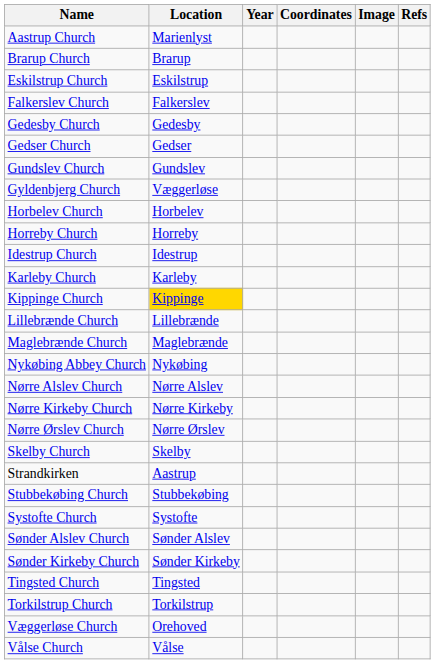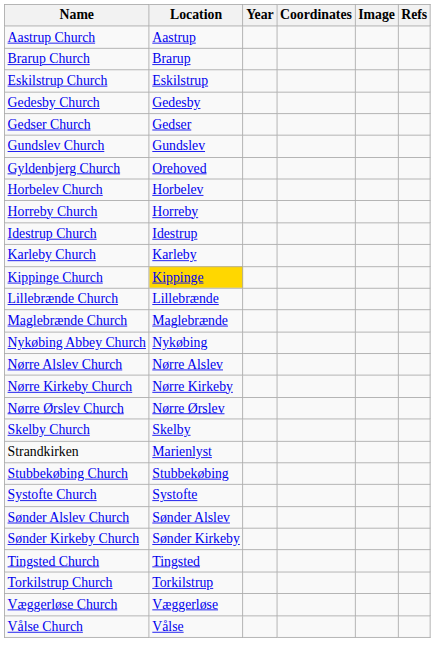 <table class="wikitable sortable">
 <tr>
 <th>Name</th>
 <th>Location</th>
 <th>Year</th>
 <th>Coordinates</th>
 <th>Image</th>
 <th>Refs</th>
 </tr>
 <tr>
 <td><a href='#'>Aastrup Church</a></td>
-<td><a href='#'>Marienlyst</a></td>
+<td><a href='#'>Aastrup</a></td>
 <td></td>
 <td></td>
 <td></td>
 <td></td>
 </tr>
 <tr>
 <td><a href='#'>Brarup Church</a></td>
 <td><a href='#'>Brarup</a></td>
 <td></td>
 <td></td>
 <td></td>
 <td></td>
 </tr>
 <tr>
 <td><a href='#'>Eskilstrup Church</a></td>
 <td><a href='#'>Eskilstrup</a></td>
-<td></td>
-<td></td>
-<td></td>
-<td></td>
-</tr>
-<tr>
-<td><a href='#'>Falkerslev Church</a></td>
-<td><a href='#'>Falkerslev</a></td>
 <td></td>
 <td></td>
 <td></td>
 <td></td>
 </tr>
 <tr>
 <td><a href='#'>Gedesby Church</a></td>
 <td><a href='#'>Gedesby</a></td>
 <td></td>
 <td></td>
 <td></td>
 <td></td>
 </tr>
 <tr>
 <td><a href='#'>Gedser Church</a></td>
 <td><a href='#'>Gedser</a></td>
 <td></td>
 <td></td>
 <td></td>
 <td></td>
 </tr>
 <tr>
 <td><a href='#'>Gundslev Church</a></td>
 <td><a href='#'>Gundslev</a></td>
 <td></td>
 <td></td>
 <td></td>
 <td></td>
 </tr>
 <tr>
 <td><a href='#'>Gyldenbjerg Church</a></td>
-<td><a href='#'>Væggerløse</a></td>
+<td><a href='#'>Orehoved</a></td>
 <td></td>
 <td></td>
 <td></td>
 <td></td>
 </tr>
 <tr>
 <td><a href='#'>Horbelev Church</a></td>
 <td><a href='#'>Horbelev</a></td>
 <td></td>
 <td></td>
 <td></td>
 <td></td>
 </tr>
 <tr>
 <td><a href='#'>Horreby Church</a></td>
 <td><a href='#'>Horreby</a></td>
 <td></td>
 <td></td>
 <td></td>
 <td></td>
 </tr>
 <tr>
 <td><a href='#'>Idestrup Church</a></td>
 <td><a href='#'>Idestrup</a></td>
 <td></td>
 <td></td>
 <td></td>
 <td></td>
 </tr>
 <tr>
 <td><a href='#'>Karleby Church</a></td>
 <td><a href='#'>Karleby</a></td>
 <td></td>
 <td></td>
 <td></td>
 <td></td>
 </tr>
 <tr>
 <td><a href='#'>Kippinge Church</a></td>
 <td style="background: gold;"><a href='#'>Kippinge</a></td>
 <td></td>
 <td></td>
 <td></td>
 <td></td>
 </tr>
 <tr>
 <td><a href='#'>Lillebrænde Church</a></td>
 <td><a href='#'>Lillebrænde</a></td>
 <td></td>
 <td></td>
 <td></td>
 <td></td>
 </tr>
 <tr>
 <td><a href='#'>Maglebrænde Church</a></td>
 <td><a href='#'>Maglebrænde</a></td>
 <td></td>
 <td></td>
 <td></td>
 <td></td>
 </tr>
 <tr>
 <td><a href='#'>Nykøbing Abbey Church</a></td>
 <td><a href='#'>Nykøbing</a></td>
 <td></td>
 <td></td>
 <td></td>
 <td></td>
 </tr>
 <tr>
 <td><a href='#'>Nørre Alslev Church</a></td>
 <td><a href='#'>Nørre Alslev</a></td>
 <td></td>
 <td></td>
 <td></td>
 <td></td>
 </tr>
 <tr>
 <td><a href='#'>Nørre Kirkeby Church</a></td>
 <td><a href='#'>Nørre Kirkeby</a></td>
 <td></td>
 <td></td>
 <td></td>
 <td></td>
 </tr>
 <tr>
 <td><a href='#'>Nørre Ørslev Church</a></td>
 <td><a href='#'>Nørre Ørslev</a></td>
 <td></td>
 <td></td>
 <td></td>
 <td></td>
 </tr>
 <tr>
 <td><a href='#'>Skelby Church</a></td>
 <td><a href='#'>Skelby</a></td>
 <td></td>
 <td></td>
 <td></td>
 <td></td>
 </tr>
 <tr>
 <td>Strandkirken</td>
-<td><a href='#'>Aastrup</a></td>
+<td><a href='#'>Marienlyst</a></td>
 <td></td>
 <td></td>
 <td></td>
 <td></td>
 </tr>
 <tr>
 <td><a href='#'>Stubbekøbing Church</a></td>
 <td><a href='#'>Stubbekøbing</a></td>
 <td></td>
 <td></td>
 <td></td>
 <td></td>
 </tr>
 <tr>
 <td><a href='#'>Systofte Church</a></td>
 <td><a href='#'>Systofte</a></td>
 <td></td>
 <td></td>
 <td></td>
 <td></td>
 </tr>
 <tr>
 <td><a href='#'>Sønder Alslev Church</a></td>
 <td><a href='#'>Sønder Alslev</a></td>
 <td></td>
 <td></td>
 <td></td>
 <td></td>
 </tr>
 <tr>
 <td><a href='#'>Sønder Kirkeby Church</a></td>
 <td><a href='#'>Sønder Kirkeby</a></td>
 <td></td>
 <td></td>
 <td></td>
 <td></td>
 </tr>
 <tr>
 <td><a href='#'>Tingsted Church</a></td>
 <td><a href='#'>Tingsted</a></td>
 <td></td>
 <td></td>
 <td></td>
 <td></td>
 </tr>
 <tr>
 <td><a href='#'>Torkilstrup Church</a></td>
 <td><a href='#'>Torkilstrup</a></td>
 <td></td>
 <td></td>
 <td></td>
 <td></td>
 </tr>
 <tr>
 <td><a href='#'>Væggerløse Church</a></td>
-<td><a href='#'>Orehoved</a></td>
+<td><a href='#'>Væggerløse</a></td>
 <td></td>
 <td></td>
 <td></td>
 <td></td>
 </tr>
 <tr>
 <td><a href='#'>Vålse Church</a></td>
 <td><a href='#'>Vålse</a></td>
 <td></td>
 <td></td>
 <td></td>
 <td></td>
 </tr>
 </table>
